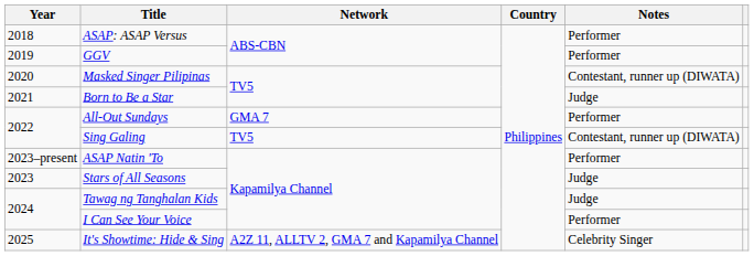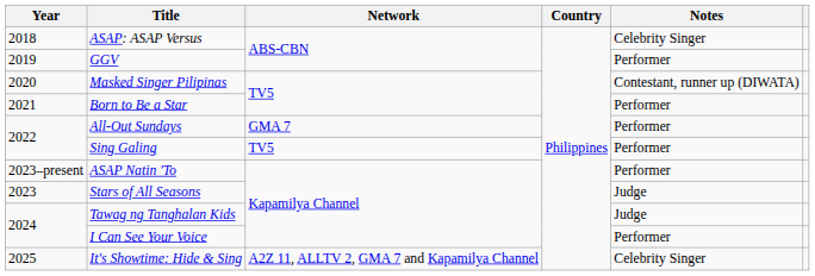 <table class="wikitable sortable">
 <tr>
 <th>Year</th>
 <th>Title</th>
 <th>Network</th>
 <th>Country</th>
 <th class="unsortable">Notes</th>
 <th class="unsortable"></th>
 </tr>
 <tr>
 <td>2018</td>
 <td><em><a href='#'>ASAP</a>: ASAP Versus</em></td>
 <td rowspan="2"><a href='#'>ABS-CBN</a></td>
 <td rowspan="11"><a href='#'>Philippines</a></td>
-<td>Performer</td>
+<td>Celebrity Singer</td>
 <td style="text-align:center;"></td>
 </tr>
 <tr>
 <td>2019</td>
 <td><em><a href='#'>GGV</a></em></td>
 <td>Performer</td>
 <td style="text-align:center;"></td>
 </tr>
 <tr>
 <td>2020</td>
 <td><em><a href='#'>Masked Singer Pilipinas</a></em></td>
 <td rowspan="2"><a href='#'>TV5</a></td>
 <td>Contestant, runner up (DIWATA)</td>
 <td style="text-align:center;"></td>
 </tr>
 <tr>
 <td>2021</td>
 <td><em><a href='#'>Born to Be a Star</a></em></td>
-<td>Judge</td>
+<td>Performer</td>
 <td style="text-align:center;"></td>
 </tr>
 <tr>
 <td rowspan="2">2022</td>
 <td><em><a href='#'>All-Out Sundays</a></em></td>
 <td><a href='#'>GMA 7</a></td>
 <td>Performer</td>
 <td style="text-align:center;"></td>
 </tr>
 <tr>
 <td><em><a href='#'>Sing Galing</a></em></td>
 <td><a href='#'>TV5</a></td>
-<td>Contestant, runner up (DIWATA)</td>
+<td>Performer</td>
 <td></td>
 </tr>
 <tr>
 <td>2023–present</td>
 <td><em><a href='#'>ASAP Natin 'To</a></em></td>
 <td rowspan="4"><a href='#'>Kapamilya Channel</a></td>
 <td>Performer</td>
 <td></td>
 </tr>
 <tr>
 <td>2023</td>
 <td><em><a href='#'>Stars of All Seasons</a></em></td>
 <td>Judge</td>
 <td></td>
 </tr>
 <tr>
 <td rowspan="2">2024</td>
 <td><em><a href='#'>Tawag ng Tanghalan Kids</a></em></td>
 <td>Judge</td>
 <td style="text-align:center;"></td>
 </tr>
 <tr>
 <td><em><a href='#'>I Can See Your Voice</a></em></td>
 <td>Performer</td>
 <td style="text-align:center;"></td>
 </tr>
 <tr>
 <td>2025</td>
 <td><em><a href='#'>It's Showtime: Hide & Sing</a></em></td>
 <td><a href='#'>A2Z 11</a>, <a href='#'>ALLTV 2</a>, <a href='#'>GMA 7</a> and <a href='#'>Kapamilya Channel</a></td>
 <td>Celebrity Singer</td>
 <td style="text-align:center;"></td>
 </tr>
 </table>
